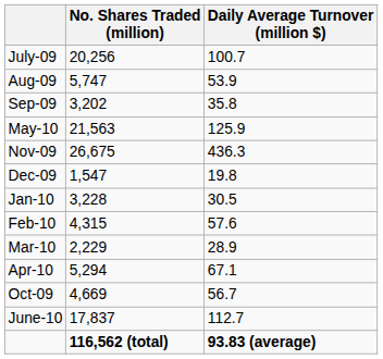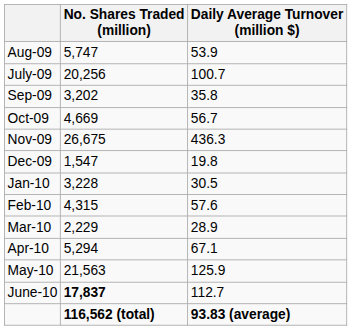 <table class="wikitable sortable">
 <tr>
 <th></th>
 <th>No. Shares Traded <br>(million)</th>
 <th>Daily Average Turnover <br> (million $)</th>
 </tr>
 <tr>
+<td>Aug-09</td>
+<td>5,747</td>
+<td>53.9</td>
+</tr>
+<tr>
 <td>July-09</td>
 <td>20,256</td>
 <td>100.7</td>
-</tr>
-<tr>
-<td>Aug-09</td>
-<td>5,747</td>
-<td>53.9</td>
 </tr>
 <tr>
 <td>Sep-09</td>
 <td>3,202</td>
 <td>35.8</td>
 </tr>
 <tr>
-<td>May-10</td>
-<td>21,563</td>
-<td>125.9</td>
+<td>Oct-09</td>
+<td>4,669</td>
+<td>56.7</td>
 </tr>
 <tr>
 <td>Nov-09</td>
 <td>26,675</td>
 <td>436.3</td>
 </tr>
 <tr>
 <td>Dec-09</td>
 <td>1,547</td>
 <td>19.8</td>
 </tr>
 <tr>
 <td>Jan-10</td>
 <td>3,228</td>
 <td>30.5</td>
 </tr>
 <tr>
 <td>Feb-10</td>
 <td>4,315</td>
 <td>57.6</td>
 </tr>
 <tr>
 <td>Mar-10</td>
 <td>2,229</td>
 <td>28.9</td>
 </tr>
 <tr>
 <td>Apr-10</td>
 <td>5,294</td>
 <td>67.1</td>
 </tr>
 <tr>
-<td>Oct-09</td>
-<td>4,669</td>
-<td>56.7</td>
+<td>May-10</td>
+<td>21,563</td>
+<td>125.9</td>
 </tr>
 <tr>
 <td>June-10</td>
-<td>17,837</td>
+<td><strong>17,837</strong></td>
 <td>112.7</td>
 </tr>
 <tr>
 <td></td>
 <td><strong>116,562 (total)</strong></td>
 <td><strong>93.83 (average)</strong></td>
 </tr>
 </table>
